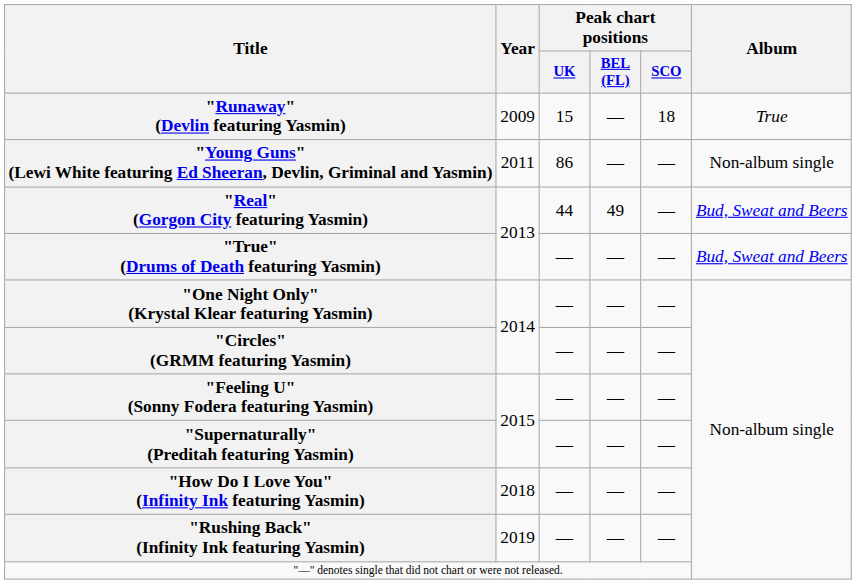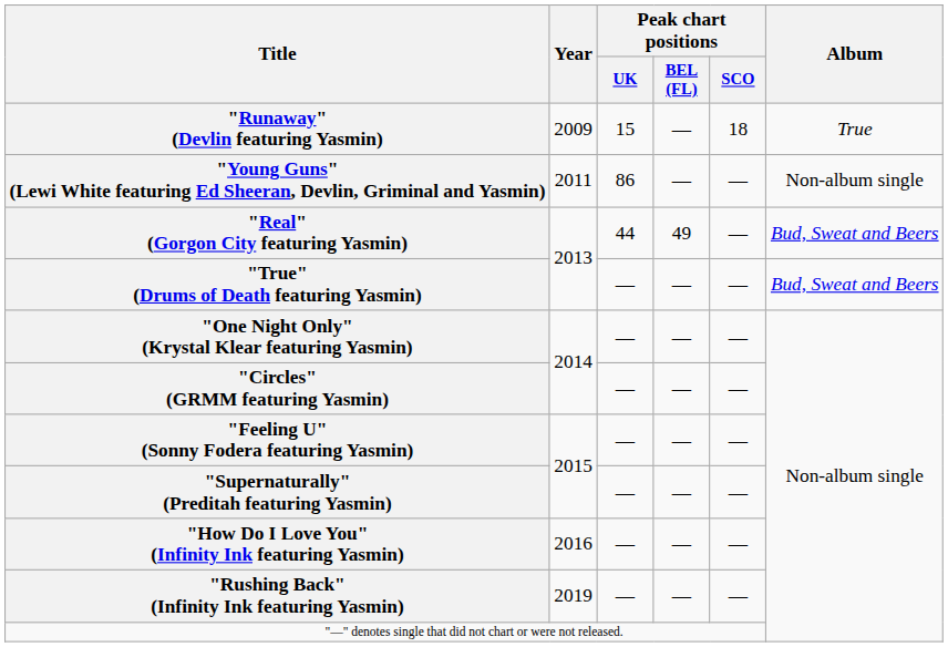 <table class="wikitable plainrowheaders" style="text-align:center;">
 <tr>
 <th scope="col" rowspan="2">Title</th>
 <th scope="col" rowspan="2">Year</th>
 <th scope="col" colspan="3">Peak chart positions</th>
 <th scope="col" rowspan="2">Album</th>
 </tr>
 <tr>
 <th scope="col" style="width:3em;font-size:85%;"><a href='#'>UK</a><br></th>
 <th scope="col" style="width:3em;font-size:85%;"><a href='#'>BEL (FL)</a><br></th>
 <th scope="col" style="width:3em;font-size:85%;"><a href='#'>SCO</a><br></th>
 </tr>
 <tr>
 <th scope="row">"<a href='#'>Runaway</a>"<br><span>(<a href='#'>Devlin</a> featuring Yasmin)</span></th>
 <td>2009</td>
 <td>15</td>
 <td>—</td>
 <td>18</td>
 <td><em>True</em></td>
 </tr>
 <tr>
 <th scope="row">"<a href='#'>Young Guns</a>"<br><span>(Lewi White featuring <a href='#'>Ed Sheeran</a>, Devlin, Griminal and Yasmin)</span></th>
 <td>2011</td>
 <td>86</td>
 <td>—</td>
 <td>—</td>
 <td>Non-album single</td>
 </tr>
 <tr>
 <th scope="row">"<a href='#'>Real</a>"<br><span>(<a href='#'>Gorgon City</a> featuring Yasmin)</span></th>
 <td rowspan="2">2013</td>
 <td>44</td>
 <td>49</td>
 <td>—</td>
 <td><em><a href='#'>Bud, Sweat and Beers</a></em></td>
 </tr>
 <tr>
 <th scope="row">"True"<br><span>(<a href='#'>Drums of Death</a> featuring Yasmin)</span></th>
 <td>—</td>
 <td>—</td>
 <td>—</td>
 <td><em><a href='#'>Bud, Sweat and Beers</a></em></td>
 </tr>
 <tr>
 <th scope="row">"One Night Only"<br><span>(Krystal Klear featuring Yasmin)</span></th>
 <td rowspan="2">2014</td>
 <td>—</td>
 <td>—</td>
 <td>—</td>
 <td rowspan="7">Non-album single</td>
 </tr>
 <tr>
 <th scope="row">"Circles"<br><span>(GRMM featuring Yasmin)</span></th>
 <td>—</td>
 <td>—</td>
 <td>—</td>
 </tr>
 <tr>
 <th scope="row">"Feeling U"<br><span>(Sonny Fodera featuring Yasmin)</span></th>
 <td rowspan="2">2015</td>
 <td>—</td>
 <td>—</td>
 <td>—</td>
 </tr>
 <tr>
 <th scope="row">"Supernaturally"<br><span>(Preditah featuring Yasmin)</span></th>
 <td>—</td>
 <td>—</td>
 <td>—</td>
 </tr>
 <tr>
 <th scope="row">"How Do I Love You"<br><span>(<a href='#'>Infinity Ink</a> featuring Yasmin)</span></th>
-<td rowspan="1">2018</td>
+<td rowspan="1">2016</td>
 <td>—</td>
 <td>—</td>
 <td>—</td>
 </tr>
 <tr>
 <th scope="row">"Rushing Back"<br><span>(Infinity Ink featuring Yasmin)</span></th>
 <td rowspan="1">2019</td>
 <td>—</td>
 <td>—</td>
 <td>—</td>
 </tr>
 <tr>
 <td colspan="16" style="text-align:center; font-size:8pt;">"—" denotes single that did not chart or were not released.</td>
 </tr>
 </table>
